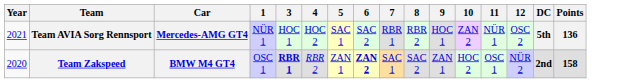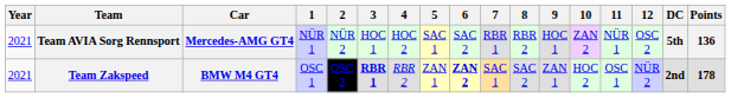 <table class="wikitable" style="text-align:center; font-size:90%">
 <tr>
 <th>Year</th>
 <th>Team</th>
 <th>Car</th>
 <th>1</th>
+<th>2</th>
 <th>3</th>
 <th>4</th>
 <th>5</th>
 <th>6</th>
 <th>7</th>
 <th>8</th>
 <th>9</th>
 <th>10</th>
 <th>11</th>
 <th>12</th>
 <th>DC</th>
 <th>Points</th>
 </tr>
 <tr>
 <td><a href='#'>2021</a></td>
 <th>Team AVIA Sorg Rennsport</th>
 <th><a href='#'>Mercedes-AMG GT4</a></th>
 <td style="background:#CFCFFF;"><a href='#'>NÜR<br>1</a><br></td>
+<td style="background:#DFFFDF;"><a href='#'>NÜR<br>2</a><br></td>
 <td style="background:#DFFFDF;"><a href='#'>HOC<br>1</a><br></td>
 <td style="background:#DFFFDF;"><a href='#'>HOC<br>2</a><br></td>
 <td style="background:#FFFFBF;"><a href='#'>SAC<br>1</a><br></td>
 <td style="background:#DFFFDF;"><a href='#'>SAC<br>2</a><br></td>
 <td style="background:#DFDFDF;"><a href='#'>RBR<br>1</a><br></td>
 <td style="background:#DFFFDF;"><a href='#'>RBR<br>2</a><br></td>
 <td style="background:#DFDFDF;"><a href='#'>HOC<br>1</a><br></td>
 <td style="background:#EFCFFF;"><a href='#'>ZAN<br>2</a><br></td>
 <td style="background:#DFFFDF;"><a href='#'>NÜR<br>1</a><br></td>
 <td style="background:#DFFFDF;"><a href='#'>OSC<br>2</a><br></td>
 <th>5th</th>
 <th>136</th>
 </tr>
 <tr>
-<td><a href='#'>2020</a></td>
+<td><a href='#'>2021</a></td>
 <th><a href='#'>Team Zakspeed</a></th>
 <th><a href='#'>BMW M4 GT4</a></th>
 <td style="background:#CFCFFF;"><a href='#'>OSC<br>1</a><br></td>
+<td style="background:#000000;color:white"><a href='#'><span>OSC<br>2</span></a><br></td>
 <td style="background:#DFDFDF;"><strong><a href='#'>RBR<br>1</a><br></strong></td>
 <td style="background:#DFDFDF;"><em><a href='#'>RBR<br>2</a></em><br></td>
 <td style="background:#FFFFBF;"><a href='#'>ZAN<br>1</a><br></td>
 <td style="background:#FFFFBF;"><strong><a href='#'>ZAN<br>2</a></strong><br></td>
 <td style="background:#FFDF9F;"><a href='#'>SAC<br>1</a><br></td>
 <td style="background:#DFDFDF;"><a href='#'>SAC<br>2</a><br></td>
 <td style="background:#DFDFDF;"><a href='#'>ZAN<br>1</a><br></td>
 <td style="background:#DFFFDF;"><a href='#'>HOC<br>2</a><br></td>
 <td style="background:#DFFFDF;"><a href='#'>OSC<br>1</a><br></td>
 <td style="background:#CFCFFF;"><a href='#'>NÜR<br>2</a><br></td>
 <th style="background:#DFDFDF;">2nd</th>
-<th style="background:#DFDFDF;">158</th>
+<th style="background:#DFDFDF;">178</th>
 </tr>
 </table>
